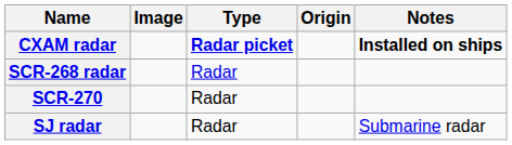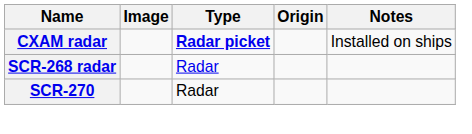 <table class="wikitable sortable">
 <tr>
 <th scope="col">Name</th>
 <th scope="col" class="unsortable">Image</th>
 <th scope="col">Type</th>
 <th scope="col">Origin</th>
 <th scope="col" class="unsortable">Notes</th>
 </tr>
 <tr>
 <th scope="row"><a href='#'>CXAM radar</a></th>
 <td></td>
 <td><strong><a href='#'>Radar picket</a></strong></td>
 <td></td>
-<td><strong>Installed on ships</strong></td>
+<td>Installed on ships</td>
 </tr>
 <tr>
 <th scope="row"><a href='#'>SCR-268 radar</a></th>
 <td></td>
 <td><a href='#'>Radar</a></td>
 <td></td>
 <td></td>
 </tr>
 <tr>
 <th scope="row"><a href='#'>SCR-270</a></th>
 <td></td>
 <td>Radar</td>
 <td></td>
 <td></td>
 </tr>
-<tr>
-<th scope="row"><a href='#'>SJ radar</a></th>
-<td></td>
-<td>Radar</td>
-<td></td>
-<td><a href='#'>Submarine</a> radar</td>
-</tr>
 </table>
